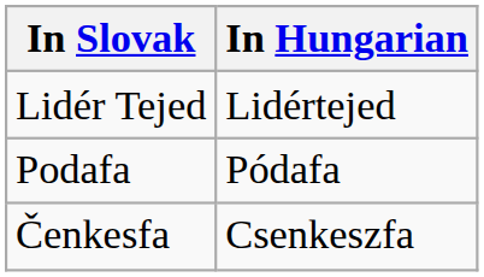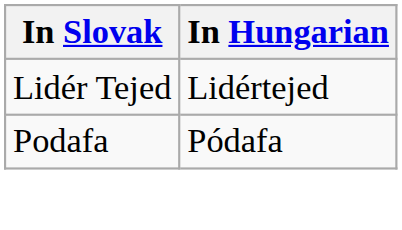 <table class="wikitable collapsible sortable">
 <tr>
 <th>In <a href='#'>Slovak</a></th>
 <th>In <a href='#'>Hungarian</a></th>
 </tr>
 <tr>
 <td>Lidér Tejed</td>
 <td>Lidértejed</td>
 </tr>
 <tr>
 <td>Podafa</td>
 <td>Pódafa</td>
 </tr>
-<tr>
-<td>Čenkesfa</td>
-<td>Csenkeszfa</td>
-</tr>
 </table>
